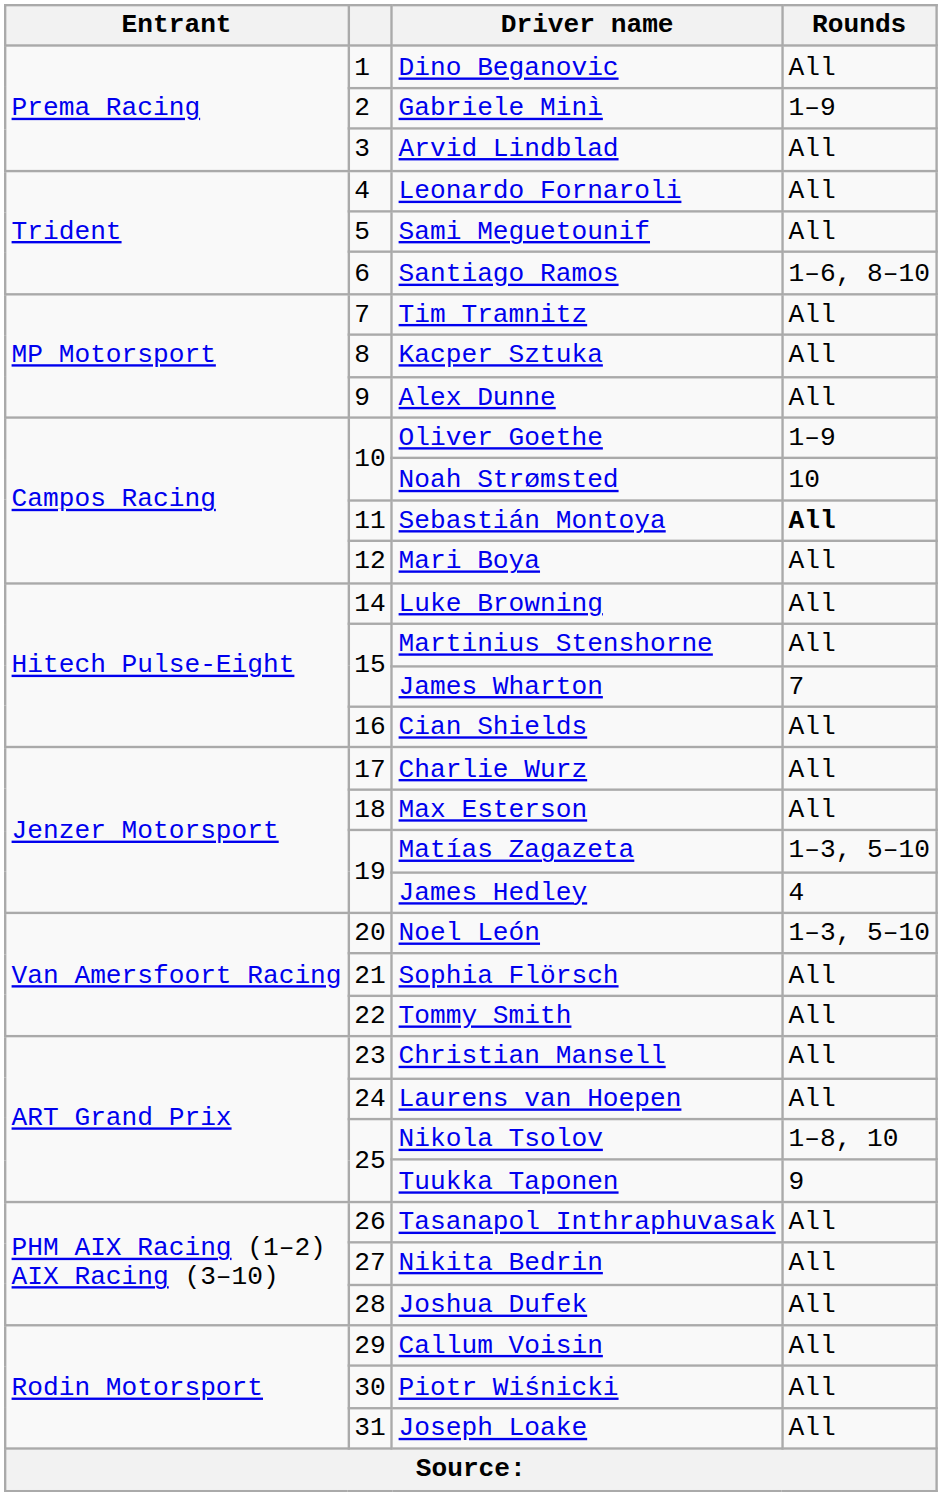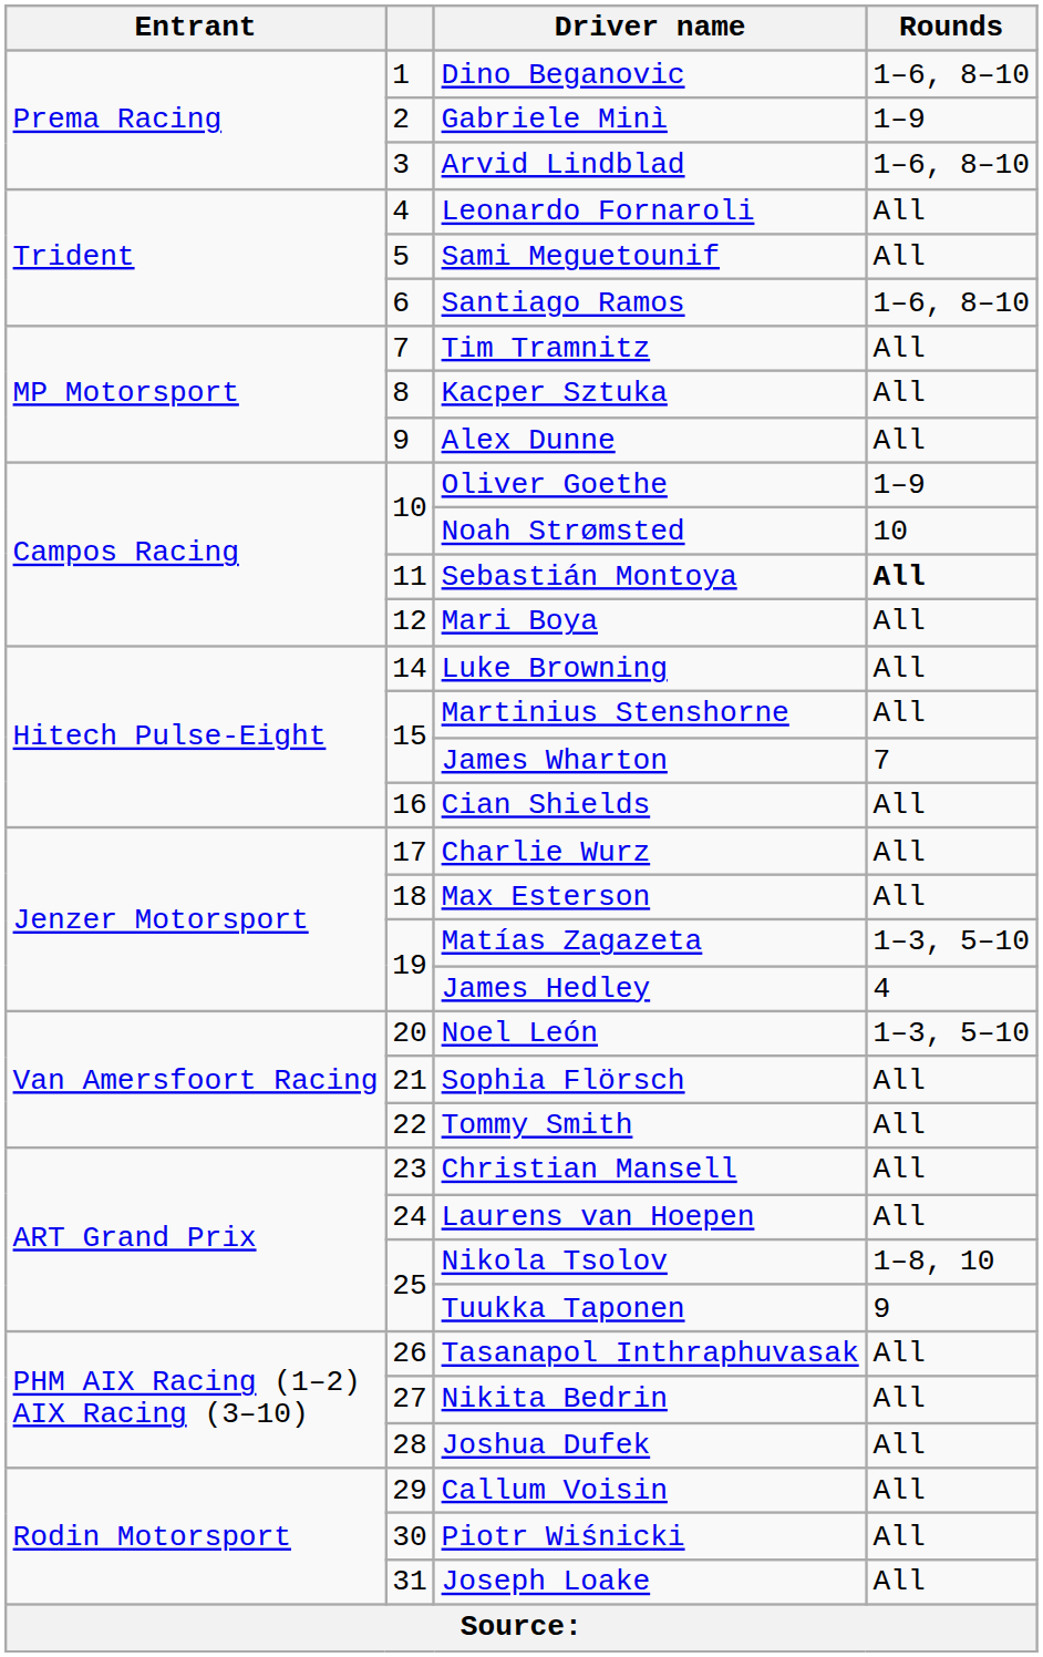 <table class="wikitable" style="font-size: 85%;">
 <tr>
 <th>Entrant</th>
 <th></th>
 <th>Driver name</th>
 <th>Rounds</th>
 </tr>
 <tr>
 <td rowspan="3"> <a href='#'>Prema Racing</a></td>
 <td>1</td>
 <td> <a href='#'>Dino Beganovic</a></td>
-<td>All</td>
+<td>1–6, 8–10</td>
 </tr>
 <tr>
 <td>2</td>
 <td> <a href='#'>Gabriele Minì</a></td>
 <td>1–9</td>
 </tr>
 <tr>
 <td>3</td>
 <td> <a href='#'>Arvid Lindblad</a></td>
-<td>All</td>
+<td>1–6, 8–10</td>
 </tr>
 <tr>
 <td rowspan="3"> <a href='#'>Trident</a></td>
 <td>4</td>
 <td> <a href='#'>Leonardo Fornaroli</a></td>
 <td>All</td>
 </tr>
 <tr>
 <td>5</td>
 <td> <a href='#'>Sami Meguetounif</a></td>
 <td>All</td>
 </tr>
 <tr>
 <td>6</td>
 <td> <a href='#'>Santiago Ramos</a></td>
 <td>1–6, 8–10</td>
 </tr>
 <tr>
 <td rowspan="3"> <a href='#'>MP Motorsport</a></td>
 <td>7</td>
 <td> <a href='#'>Tim Tramnitz</a></td>
 <td>All</td>
 </tr>
 <tr>
 <td>8</td>
 <td> <a href='#'>Kacper Sztuka</a></td>
 <td>All</td>
 </tr>
 <tr>
 <td>9</td>
 <td> <a href='#'>Alex Dunne</a></td>
 <td>All</td>
 </tr>
 <tr>
 <td rowspan="4"> <a href='#'>Campos Racing</a></td>
 <td rowspan="2">10</td>
 <td> <a href='#'>Oliver Goethe</a></td>
 <td>1–9</td>
 </tr>
 <tr>
 <td> <a href='#'>Noah Strømsted</a></td>
 <td>10</td>
 </tr>
 <tr>
 <td>11</td>
 <td> <a href='#'>Sebastián Montoya</a></td>
 <td><strong>All</strong></td>
 </tr>
 <tr>
 <td>12</td>
 <td> <a href='#'>Mari Boya</a></td>
 <td>All</td>
 </tr>
 <tr>
 <td rowspan="4"> <a href='#'>Hitech Pulse-Eight</a></td>
 <td>14</td>
 <td> <a href='#'>Luke Browning</a></td>
 <td>All</td>
 </tr>
 <tr>
 <td rowspan="2">15</td>
 <td> <a href='#'>Martinius Stenshorne</a></td>
 <td>All</td>
 </tr>
 <tr>
 <td> <a href='#'>James Wharton</a></td>
 <td>7</td>
 </tr>
 <tr>
 <td>16</td>
 <td> <a href='#'>Cian Shields</a></td>
 <td>All</td>
 </tr>
 <tr>
 <td rowspan="4"> <a href='#'>Jenzer Motorsport</a></td>
 <td>17</td>
 <td> <a href='#'>Charlie Wurz</a></td>
 <td>All</td>
 </tr>
 <tr>
 <td>18</td>
 <td> <a href='#'>Max Esterson</a></td>
 <td>All</td>
 </tr>
 <tr>
 <td rowspan="2">19</td>
 <td> <a href='#'>Matías Zagazeta</a></td>
 <td nowrap>1–3, 5–10</td>
 </tr>
 <tr>
 <td> <a href='#'>James Hedley</a></td>
 <td>4</td>
 </tr>
 <tr>
 <td rowspan="3" nowrap> <a href='#'>Van Amersfoort Racing</a></td>
 <td>20</td>
 <td> <a href='#'>Noel León</a></td>
 <td nowrap>1–3, 5–10</td>
 </tr>
 <tr>
 <td>21</td>
 <td> <a href='#'>Sophia Flörsch</a></td>
 <td>All</td>
 </tr>
 <tr>
 <td>22</td>
 <td> <a href='#'>Tommy Smith</a></td>
 <td>All</td>
 </tr>
 <tr>
 <td rowspan="4"> <a href='#'>ART Grand Prix</a></td>
 <td>23</td>
 <td> <a href='#'>Christian Mansell</a></td>
 <td>All</td>
 </tr>
 <tr>
 <td>24</td>
 <td> <a href='#'>Laurens van Hoepen</a></td>
 <td>All</td>
 </tr>
 <tr>
 <td rowspan="2">25</td>
 <td> <a href='#'>Nikola Tsolov</a></td>
 <td>1–8, 10</td>
 </tr>
 <tr>
 <td> <a href='#'>Tuukka Taponen</a></td>
 <td>9</td>
 </tr>
 <tr>
 <td rowspan="3"> <a href='#'>PHM AIX Racing</a> (1–2)<br> <a href='#'>AIX Racing</a> (3–10)</td>
 <td>26</td>
 <td nowrap> <a href='#'>Tasanapol Inthraphuvasak</a></td>
 <td>All</td>
 </tr>
 <tr>
 <td>27</td>
 <td> <a href='#'>Nikita Bedrin</a></td>
 <td>All</td>
 </tr>
 <tr>
 <td>28</td>
 <td> <a href='#'>Joshua Dufek</a></td>
 <td>All</td>
 </tr>
 <tr>
 <td rowspan="3"> <a href='#'>Rodin Motorsport</a></td>
 <td>29</td>
 <td> <a href='#'>Callum Voisin</a></td>
 <td>All</td>
 </tr>
 <tr>
 <td>30</td>
 <td> <a href='#'>Piotr Wiśnicki</a></td>
 <td>All</td>
 </tr>
 <tr>
 <td>31</td>
 <td> <a href='#'>Joseph Loake</a></td>
 <td>All</td>
 </tr>
 <tr>
 <th colspan="4">Source:</th>
 </tr>
 </table>
